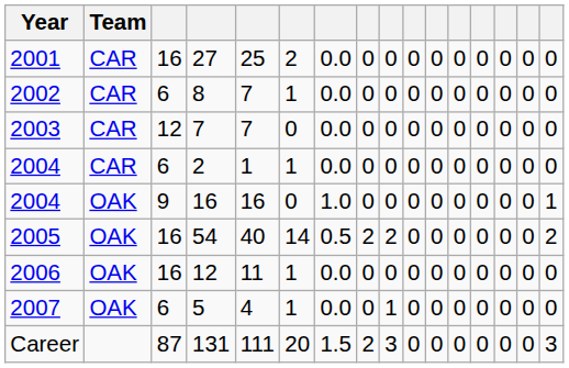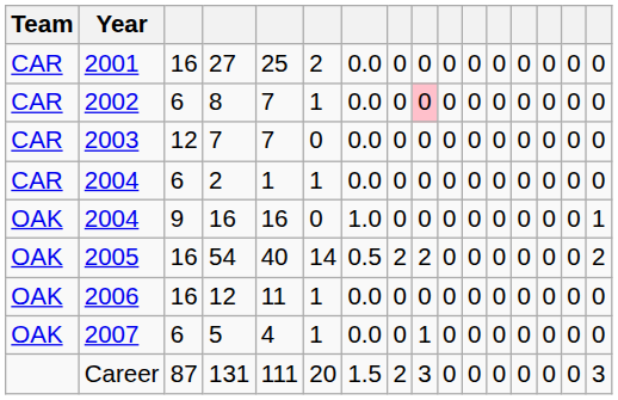 <table class="wikitable sortable">
 <tr>
+<th>Team</th>
 <th>Year</th>
-<th>Team</th>
 <th></th>
 <th></th>
 <th></th>
 <th></th>
 <th></th>
 <th></th>
 <th></th>
 <th></th>
 <th></th>
 <th></th>
 <th></th>
 <th></th>
 <th></th>
 <th></th>
 </tr>
 <tr>
+<td><a href='#'>CAR</a></td>
 <td><a href='#'>2001</a></td>
-<td><a href='#'>CAR</a></td>
 <td>16</td>
 <td>27</td>
 <td>25</td>
 <td>2</td>
 <td>0.0</td>
 <td>0</td>
 <td>0</td>
 <td>0</td>
 <td>0</td>
 <td>0</td>
 <td>0</td>
 <td>0</td>
 <td>0</td>
 <td>0</td>
 </tr>
 <tr>
+<td><a href='#'>CAR</a></td>
 <td><a href='#'>2002</a></td>
-<td><a href='#'>CAR</a></td>
 <td>6</td>
 <td>8</td>
 <td>7</td>
 <td>1</td>
 <td>0.0</td>
 <td>0</td>
-<td>0</td>
+<td style="background: pink;">0</td>
 <td>0</td>
 <td>0</td>
 <td>0</td>
 <td>0</td>
 <td>0</td>
 <td>0</td>
 <td>0</td>
 </tr>
 <tr>
+<td><a href='#'>CAR</a></td>
 <td><a href='#'>2003</a></td>
-<td><a href='#'>CAR</a></td>
 <td>12</td>
 <td>7</td>
 <td>7</td>
 <td>0</td>
 <td>0.0</td>
 <td>0</td>
 <td>0</td>
 <td>0</td>
 <td>0</td>
 <td>0</td>
 <td>0</td>
 <td>0</td>
 <td>0</td>
 <td>0</td>
 </tr>
 <tr>
+<td><a href='#'>CAR</a></td>
 <td><a href='#'>2004</a></td>
-<td><a href='#'>CAR</a></td>
 <td>6</td>
 <td>2</td>
 <td>1</td>
 <td>1</td>
 <td>0.0</td>
 <td>0</td>
 <td>0</td>
 <td>0</td>
 <td>0</td>
 <td>0</td>
 <td>0</td>
 <td>0</td>
 <td>0</td>
 <td>0</td>
 </tr>
 <tr>
+<td><a href='#'>OAK</a></td>
 <td><a href='#'>2004</a></td>
-<td><a href='#'>OAK</a></td>
 <td>9</td>
 <td>16</td>
 <td>16</td>
 <td>0</td>
 <td>1.0</td>
 <td>0</td>
 <td>0</td>
 <td>0</td>
 <td>0</td>
 <td>0</td>
 <td>0</td>
 <td>0</td>
 <td>0</td>
 <td>1</td>
 </tr>
 <tr>
+<td><a href='#'>OAK</a></td>
 <td><a href='#'>2005</a></td>
-<td><a href='#'>OAK</a></td>
 <td>16</td>
 <td>54</td>
 <td>40</td>
 <td>14</td>
 <td>0.5</td>
 <td>2</td>
 <td>2</td>
 <td>0</td>
 <td>0</td>
 <td>0</td>
 <td>0</td>
 <td>0</td>
 <td>0</td>
 <td>2</td>
 </tr>
 <tr>
+<td><a href='#'>OAK</a></td>
 <td><a href='#'>2006</a></td>
-<td><a href='#'>OAK</a></td>
 <td>16</td>
 <td>12</td>
 <td>11</td>
 <td>1</td>
 <td>0.0</td>
 <td>0</td>
 <td>0</td>
 <td>0</td>
 <td>0</td>
 <td>0</td>
 <td>0</td>
 <td>0</td>
 <td>0</td>
 <td>0</td>
 </tr>
 <tr>
+<td><a href='#'>OAK</a></td>
 <td><a href='#'>2007</a></td>
-<td><a href='#'>OAK</a></td>
 <td>6</td>
 <td>5</td>
 <td>4</td>
 <td>1</td>
 <td>0.0</td>
 <td>0</td>
 <td>1</td>
 <td>0</td>
 <td>0</td>
 <td>0</td>
 <td>0</td>
 <td>0</td>
 <td>0</td>
 <td>0</td>
 </tr>
 <tr class="sortbottom">
+<td></td>
 <td>Career</td>
-<td></td>
 <td>87</td>
 <td>131</td>
 <td>111</td>
 <td>20</td>
 <td>1.5</td>
 <td>2</td>
 <td>3</td>
 <td>0</td>
 <td>0</td>
 <td>0</td>
 <td>0</td>
 <td>0</td>
 <td>0</td>
 <td>3</td>
 </tr>
 </table>
